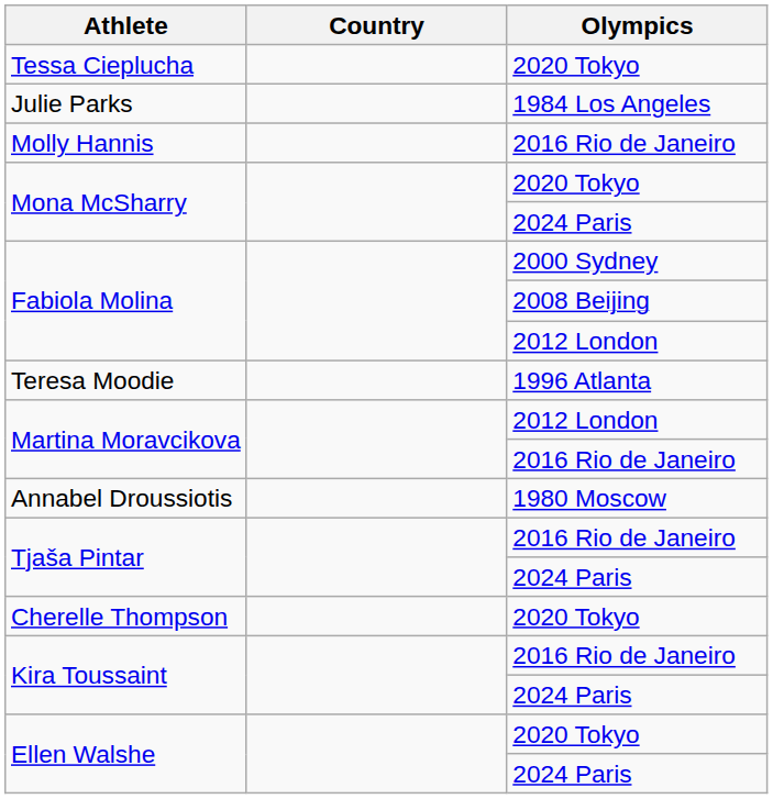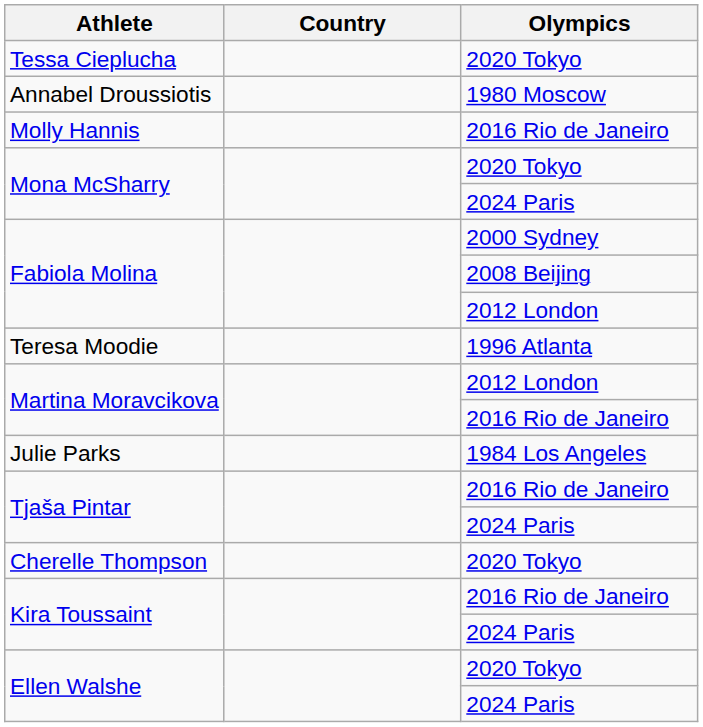 <table class="wikitable" style="font-size:95%">
 <tr align=center>
 <th>Athlete</th>
 <th style="width:10em">Country</th>
 <th style="width:10em">Olympics</th>
 </tr>
 <tr>
 <td><a href='#'>Tessa Cieplucha</a></td>
 <td></td>
 <td><a href='#'>2020 Tokyo</a></td>
 </tr>
 <tr>
-<td>Julie Parks</td>
+<td>Annabel Droussiotis</td>
 <td></td>
-<td><a href='#'>1984 Los Angeles</a></td>
+<td><a href='#'>1980 Moscow</a></td>
 </tr>
 <tr>
 <td><a href='#'>Molly Hannis</a></td>
 <td></td>
 <td><a href='#'>2016 Rio de Janeiro</a></td>
 </tr>
 <tr>
 <td rowspan="2"><a href='#'>Mona McSharry</a></td>
 <td rowspan="2"></td>
 <td><a href='#'>2020 Tokyo</a></td>
 </tr>
 <tr>
 <td><a href='#'>2024 Paris</a></td>
 </tr>
 <tr>
 <td rowspan="3"><a href='#'>Fabiola Molina</a></td>
 <td rowspan="3"></td>
 <td><a href='#'>2000 Sydney</a></td>
 </tr>
 <tr>
 <td><a href='#'>2008 Beijing</a></td>
 </tr>
 <tr>
 <td><a href='#'>2012 London</a></td>
 </tr>
 <tr>
 <td>Teresa Moodie</td>
 <td></td>
 <td><a href='#'>1996 Atlanta</a></td>
 </tr>
 <tr>
 <td rowspan="2"><a href='#'>Martina Moravcikova</a></td>
 <td rowspan="2"></td>
 <td><a href='#'>2012 London</a></td>
 </tr>
 <tr>
 <td><a href='#'>2016 Rio de Janeiro</a></td>
 </tr>
 <tr>
-<td>Annabel Droussiotis</td>
+<td>Julie Parks</td>
 <td></td>
-<td><a href='#'>1980 Moscow</a></td>
+<td><a href='#'>1984 Los Angeles</a></td>
 </tr>
 <tr>
 <td rowspan="2"><a href='#'>Tjaša Pintar</a></td>
 <td rowspan="2"></td>
 <td><a href='#'>2016 Rio de Janeiro</a></td>
 </tr>
 <tr>
 <td><a href='#'>2024 Paris</a></td>
 </tr>
 <tr>
 <td><a href='#'>Cherelle Thompson</a></td>
 <td></td>
 <td><a href='#'>2020 Tokyo</a></td>
 </tr>
 <tr>
 <td rowspan="2"><a href='#'>Kira Toussaint</a></td>
 <td rowspan="2"></td>
 <td><a href='#'>2016 Rio de Janeiro</a></td>
 </tr>
 <tr>
 <td><a href='#'>2024 Paris</a></td>
 </tr>
 <tr>
 <td rowspan="2"><a href='#'>Ellen Walshe</a></td>
 <td rowspan="2"></td>
 <td><a href='#'>2020 Tokyo</a></td>
 </tr>
 <tr>
 <td><a href='#'>2024 Paris</a></td>
 </tr>
 </table>
